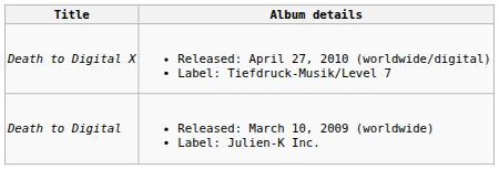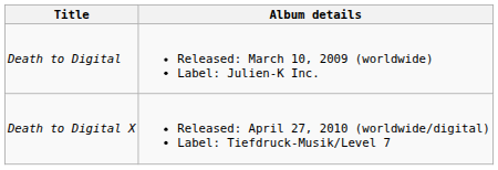 <table class="wikitable">
 <tr>
 <th>Title</th>
 <th>Album details</th>
 </tr>
 <tr>
+<td><em>Death to Digital</em></td>
+<td><br><ul><li>Released: March 10, 2009 (worldwide)</li><li>Label: Julien-K Inc.</li></ul></td>
+</tr>
+<tr>
 <td><em>Death to Digital X</em></td>
 <td><br><ul><li>Released: April 27, 2010 (worldwide/digital)</li><li>Label: Tiefdruck-Musik/Level 7</li></ul></td>
 </tr>
-<tr>
-<td><em>Death to Digital</em></td>
-<td><br><ul><li>Released: March 10, 2009 (worldwide)</li><li>Label: Julien-K Inc.</li></ul></td>
-</tr>
 </table>
